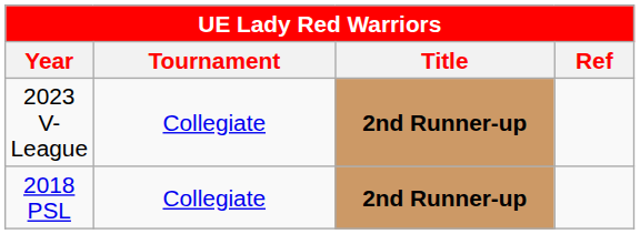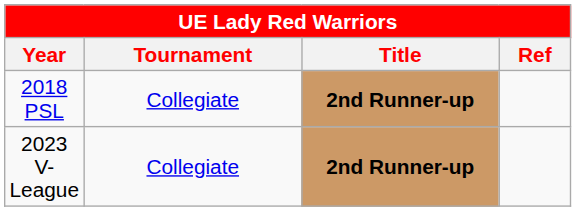 <table class="wikitable sortable" style="font-size:95%; text-align:left;">
 <tr>
 <th colspan="4" style= "background: red; color: white; text-align: center"><strong>UE Lady Red Warriors</strong></th>
 </tr>
 <tr style="background: white; color: red">
 <th style= "align=center; width:1em;">Year</th>
 <th style= "align=center;width:10em;">Tournament</th>
 <th style= "align=center; width:9em;">Title</th>
 <th style= "align=center; width:3em;">Ref</th>
 </tr>
 <tr align=center>
+<td><a href='#'>2018 PSL</a></td>
+<td><a href='#'>Collegiate</a></td>
+<td style="background: #c96;"><strong>2nd Runner-up</strong></td>
+<td></td>
+</tr>
+<tr align=center>
 <td>2023 V-League</td>
 <td><a href='#'>Collegiate</a></td>
 <td style="background: #c96;"><strong>2nd Runner-up</strong></td>
 <td></td>
 </tr>
-<tr align=center>
-<td><a href='#'>2018 PSL</a></td>
-<td><a href='#'>Collegiate</a></td>
-<td style="background: #c96;"><strong>2nd Runner-up</strong></td>
-<td></td>
-</tr>
 </table>
